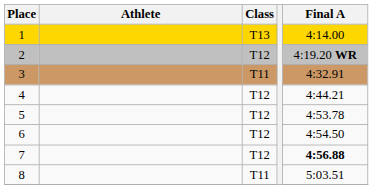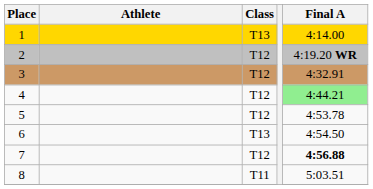 <table class="wikitable" style="text-align:center">
 <tr>
 <th>Place</th>
 <th width=250>Athlete</th>
 <th>Class</th>
 <th rowspan=31></th>
 <th width=100>Final A</th>
 </tr>
 <tr bgcolor=gold>
 <td>1</td>
 <td align=left></td>
 <td>T13</td>
 <td>4:14.00</td>
 </tr>
 <tr bgcolor=silver>
 <td>2</td>
 <td align=left></td>
 <td>T12</td>
 <td>4:19.20 <strong>WR</strong></td>
 </tr>
 <tr bgcolor=cc9966>
 <td>3</td>
 <td align=left></td>
-<td>T11</td>
+<td>T12</td>
 <td>4:32.91</td>
 </tr>
 <tr>
 <td>4</td>
 <td align=left></td>
 <td>T12</td>
-<td>4:44.21</td>
+<td style="background: lightgreen;">4:44.21</td>
 </tr>
 <tr>
 <td>5</td>
 <td align=left></td>
 <td>T12</td>
 <td>4:53.78</td>
 </tr>
 <tr>
 <td>6</td>
 <td align=left></td>
-<td>T12</td>
+<td>T13</td>
 <td>4:54.50</td>
 </tr>
 <tr>
 <td>7</td>
 <td align=left></td>
 <td>T12</td>
 <td><strong>4:56.88</strong></td>
 </tr>
 <tr>
 <td>8</td>
 <td align=left></td>
 <td>T11</td>
 <td>5:03.51</td>
 </tr>
 <tr>
 </tr>
 </table>
